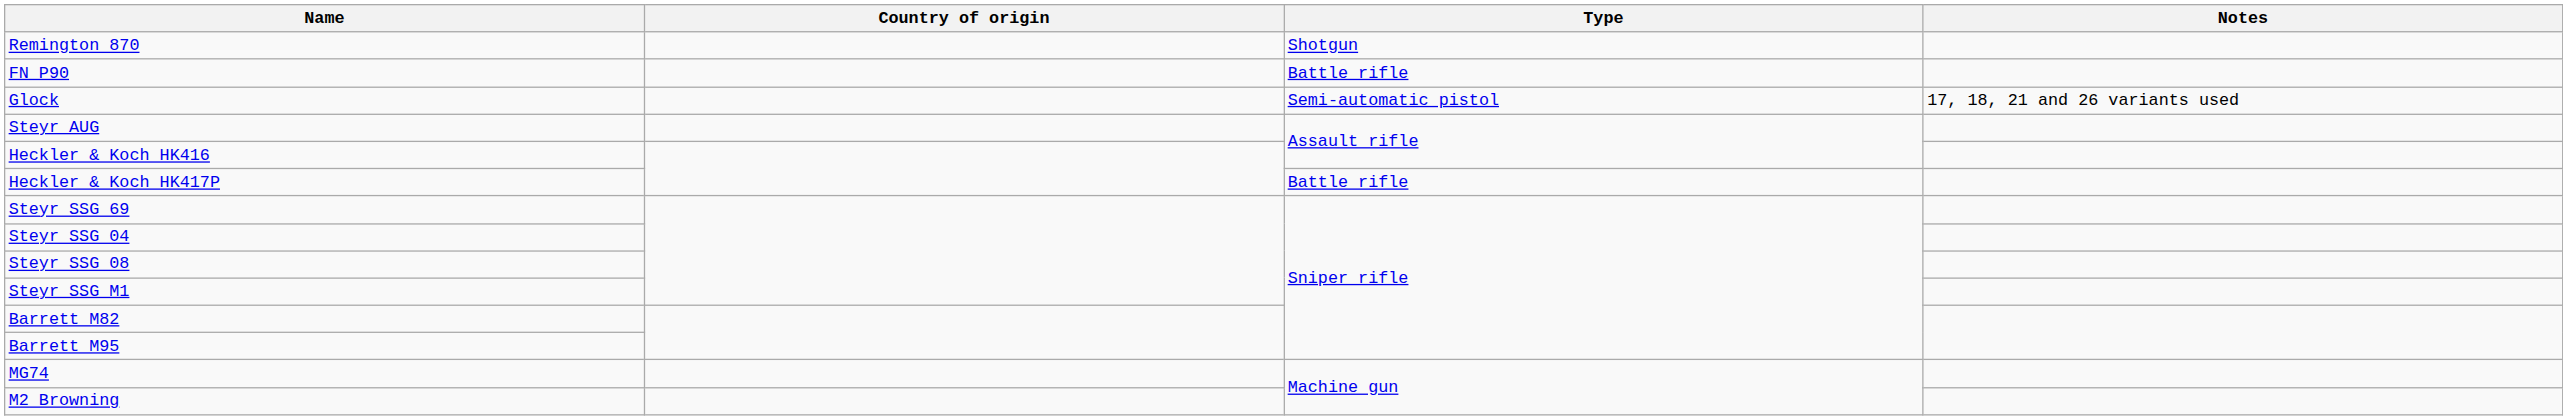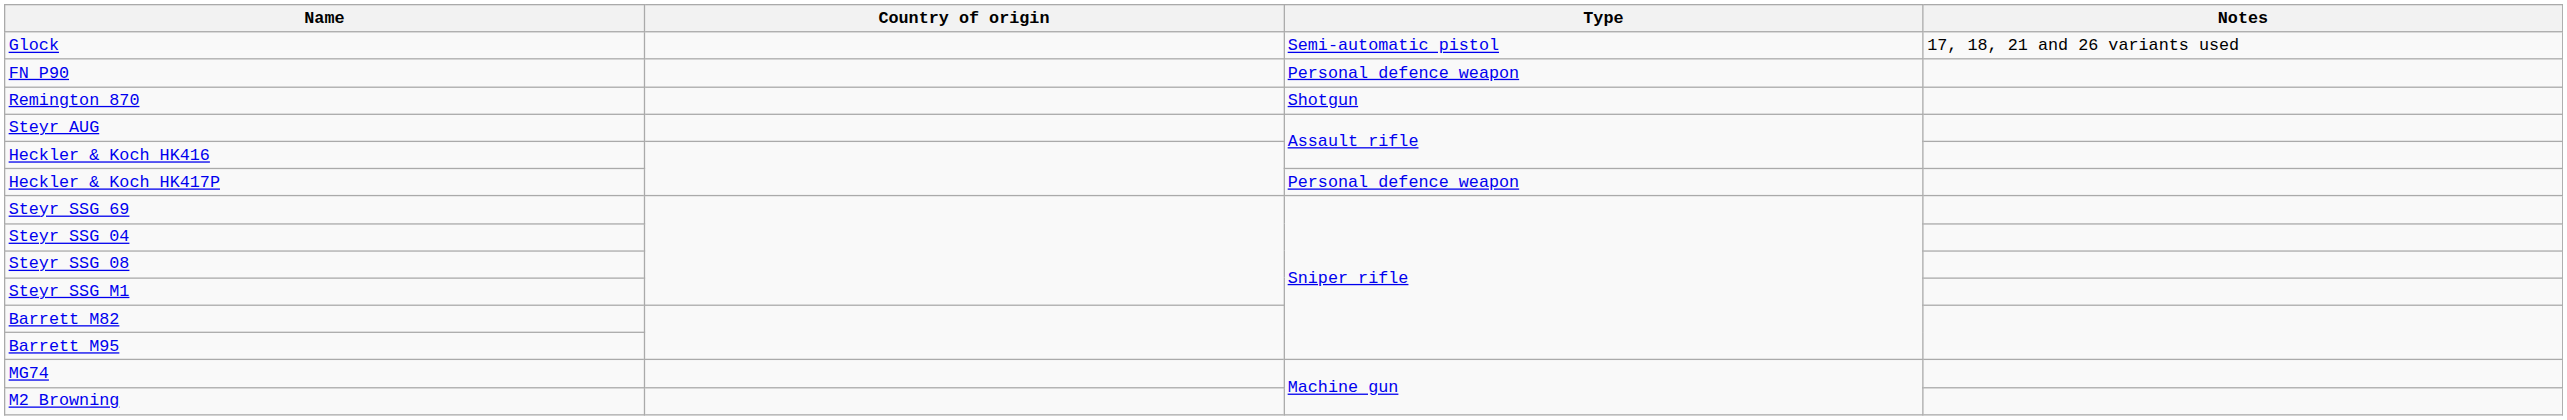 <table class="wikitable" border="0" width="100%">
 <tr>
 <th width="25%">Name</th>
 <th width="25%">Country of origin</th>
 <th width="25%">Type</th>
 <th>Notes</th>
 </tr>
 <tr>
+<td><a href='#'>Glock</a></td>
+<td></td>
+<td><a href='#'>Semi-automatic pistol</a></td>
+<td>17, 18, 21 and 26 variants used</td>
+</tr>
+<tr>
+<td><a href='#'>FN P90</a></td>
+<td></td>
+<td><a href='#'>Personal defence weapon</a></td>
+<td></td>
+</tr>
+<tr>
 <td><a href='#'>Remington 870</a></td>
 <td></td>
 <td><a href='#'>Shotgun</a></td>
 <td></td>
-</tr>
-<tr>
-<td><a href='#'>FN P90</a></td>
-<td></td>
-<td><a href='#'>Battle rifle</a></td>
-<td></td>
-</tr>
-<tr>
-<td><a href='#'>Glock</a></td>
-<td></td>
-<td><a href='#'>Semi-automatic pistol</a></td>
-<td>17, 18, 21 and 26 variants used</td>
 </tr>
 <tr>
 <td><a href='#'>Steyr AUG</a></td>
 <td></td>
 <td rowspan="2"><a href='#'>Assault rifle</a></td>
 <td></td>
 </tr>
 <tr>
 <td><a href='#'>Heckler & Koch HK416</a></td>
 <td rowspan="2"></td>
 <td></td>
 </tr>
 <tr>
 <td><a href='#'>Heckler & Koch HK417P</a></td>
-<td><a href='#'>Battle rifle</a></td>
+<td><a href='#'>Personal defence weapon</a></td>
 <td></td>
 </tr>
 <tr>
 <td><a href='#'>Steyr SSG 69</a></td>
 <td rowspan="4"></td>
 <td rowspan="6"><a href='#'>Sniper rifle</a></td>
 <td></td>
 </tr>
 <tr>
 <td><a href='#'>Steyr SSG 04</a></td>
 <td></td>
 </tr>
 <tr>
 <td><a href='#'>Steyr SSG 08</a></td>
 <td></td>
 </tr>
 <tr>
 <td><a href='#'>Steyr SSG M1</a></td>
 <td></td>
 </tr>
 <tr>
 <td><a href='#'>Barrett M82</a></td>
 <td rowspan="2"></td>
 <td rowspan="2"></td>
 </tr>
 <tr>
 <td><a href='#'>Barrett M95</a></td>
 </tr>
 <tr>
 <td><a href='#'>MG74</a></td>
 <td></td>
 <td rowspan="2"><a href='#'>Machine gun</a></td>
 <td></td>
 </tr>
 <tr>
 <td><a href='#'>M2 Browning</a></td>
 <td></td>
 <td></td>
 </tr>
 </table>
